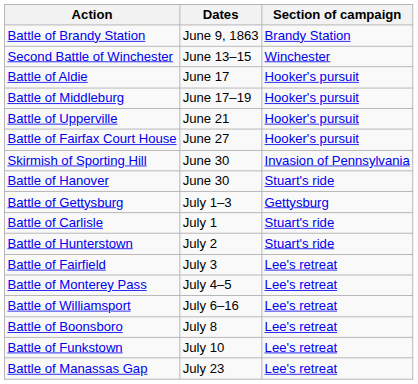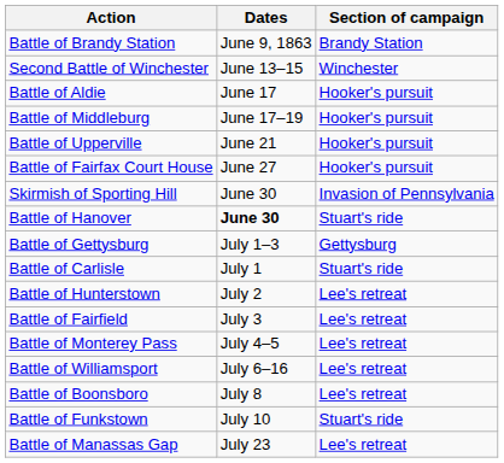 <table class="wikitable">
 <tr>
 <th>Action</th>
 <th>Dates</th>
 <th>Section of campaign</th>
 </tr>
 <tr>
 <td><a href='#'>Battle of Brandy Station</a></td>
 <td>June 9, 1863</td>
 <td><a href='#'>Brandy Station</a></td>
 </tr>
 <tr>
 <td><a href='#'>Second Battle of Winchester</a></td>
 <td>June 13–15</td>
 <td><a href='#'>Winchester</a></td>
 </tr>
 <tr>
 <td><a href='#'>Battle of Aldie</a></td>
 <td>June 17</td>
 <td><a href='#'>Hooker's pursuit</a></td>
 </tr>
 <tr>
 <td><a href='#'>Battle of Middleburg</a></td>
 <td>June 17–19</td>
 <td><a href='#'>Hooker's pursuit</a></td>
 </tr>
 <tr>
 <td><a href='#'>Battle of Upperville</a></td>
 <td>June 21</td>
 <td><a href='#'>Hooker's pursuit</a></td>
 </tr>
 <tr>
 <td><a href='#'>Battle of Fairfax Court House</a></td>
 <td>June 27</td>
 <td><a href='#'>Hooker's pursuit</a></td>
 </tr>
 <tr>
 <td><a href='#'>Skirmish of Sporting Hill</a></td>
 <td>June 30</td>
 <td><a href='#'>Invasion of Pennsylvania</a></td>
 </tr>
 <tr>
 <td><a href='#'>Battle of Hanover</a></td>
-<td>June 30</td>
+<td><strong>June 30</strong></td>
 <td><a href='#'>Stuart's ride</a></td>
 </tr>
 <tr>
 <td><a href='#'>Battle of Gettysburg</a></td>
 <td>July 1–3</td>
 <td><a href='#'>Gettysburg</a></td>
 </tr>
 <tr>
 <td><a href='#'>Battle of Carlisle</a></td>
 <td>July 1</td>
 <td><a href='#'>Stuart's ride</a></td>
 </tr>
 <tr>
 <td><a href='#'>Battle of Hunterstown</a></td>
 <td>July 2</td>
-<td><a href='#'>Stuart's ride</a></td>
+<td><a href='#'>Lee's retreat</a></td>
 </tr>
 <tr>
 <td><a href='#'>Battle of Fairfield</a></td>
 <td>July 3</td>
 <td><a href='#'>Lee's retreat</a></td>
 </tr>
 <tr>
 <td><a href='#'>Battle of Monterey Pass</a></td>
 <td>July 4–5</td>
 <td><a href='#'>Lee's retreat</a></td>
 </tr>
 <tr>
 <td><a href='#'>Battle of Williamsport</a></td>
 <td>July 6–16</td>
 <td><a href='#'>Lee's retreat</a></td>
 </tr>
 <tr>
 <td><a href='#'>Battle of Boonsboro</a></td>
 <td>July 8</td>
 <td><a href='#'>Lee's retreat</a></td>
 </tr>
 <tr>
 <td><a href='#'>Battle of Funkstown</a></td>
 <td>July 10</td>
-<td><a href='#'>Lee's retreat</a></td>
+<td><a href='#'>Stuart's ride</a></td>
 </tr>
 <tr>
 <td><a href='#'>Battle of Manassas Gap</a></td>
 <td>July 23</td>
 <td><a href='#'>Lee's retreat</a></td>
 </tr>
 </table>
